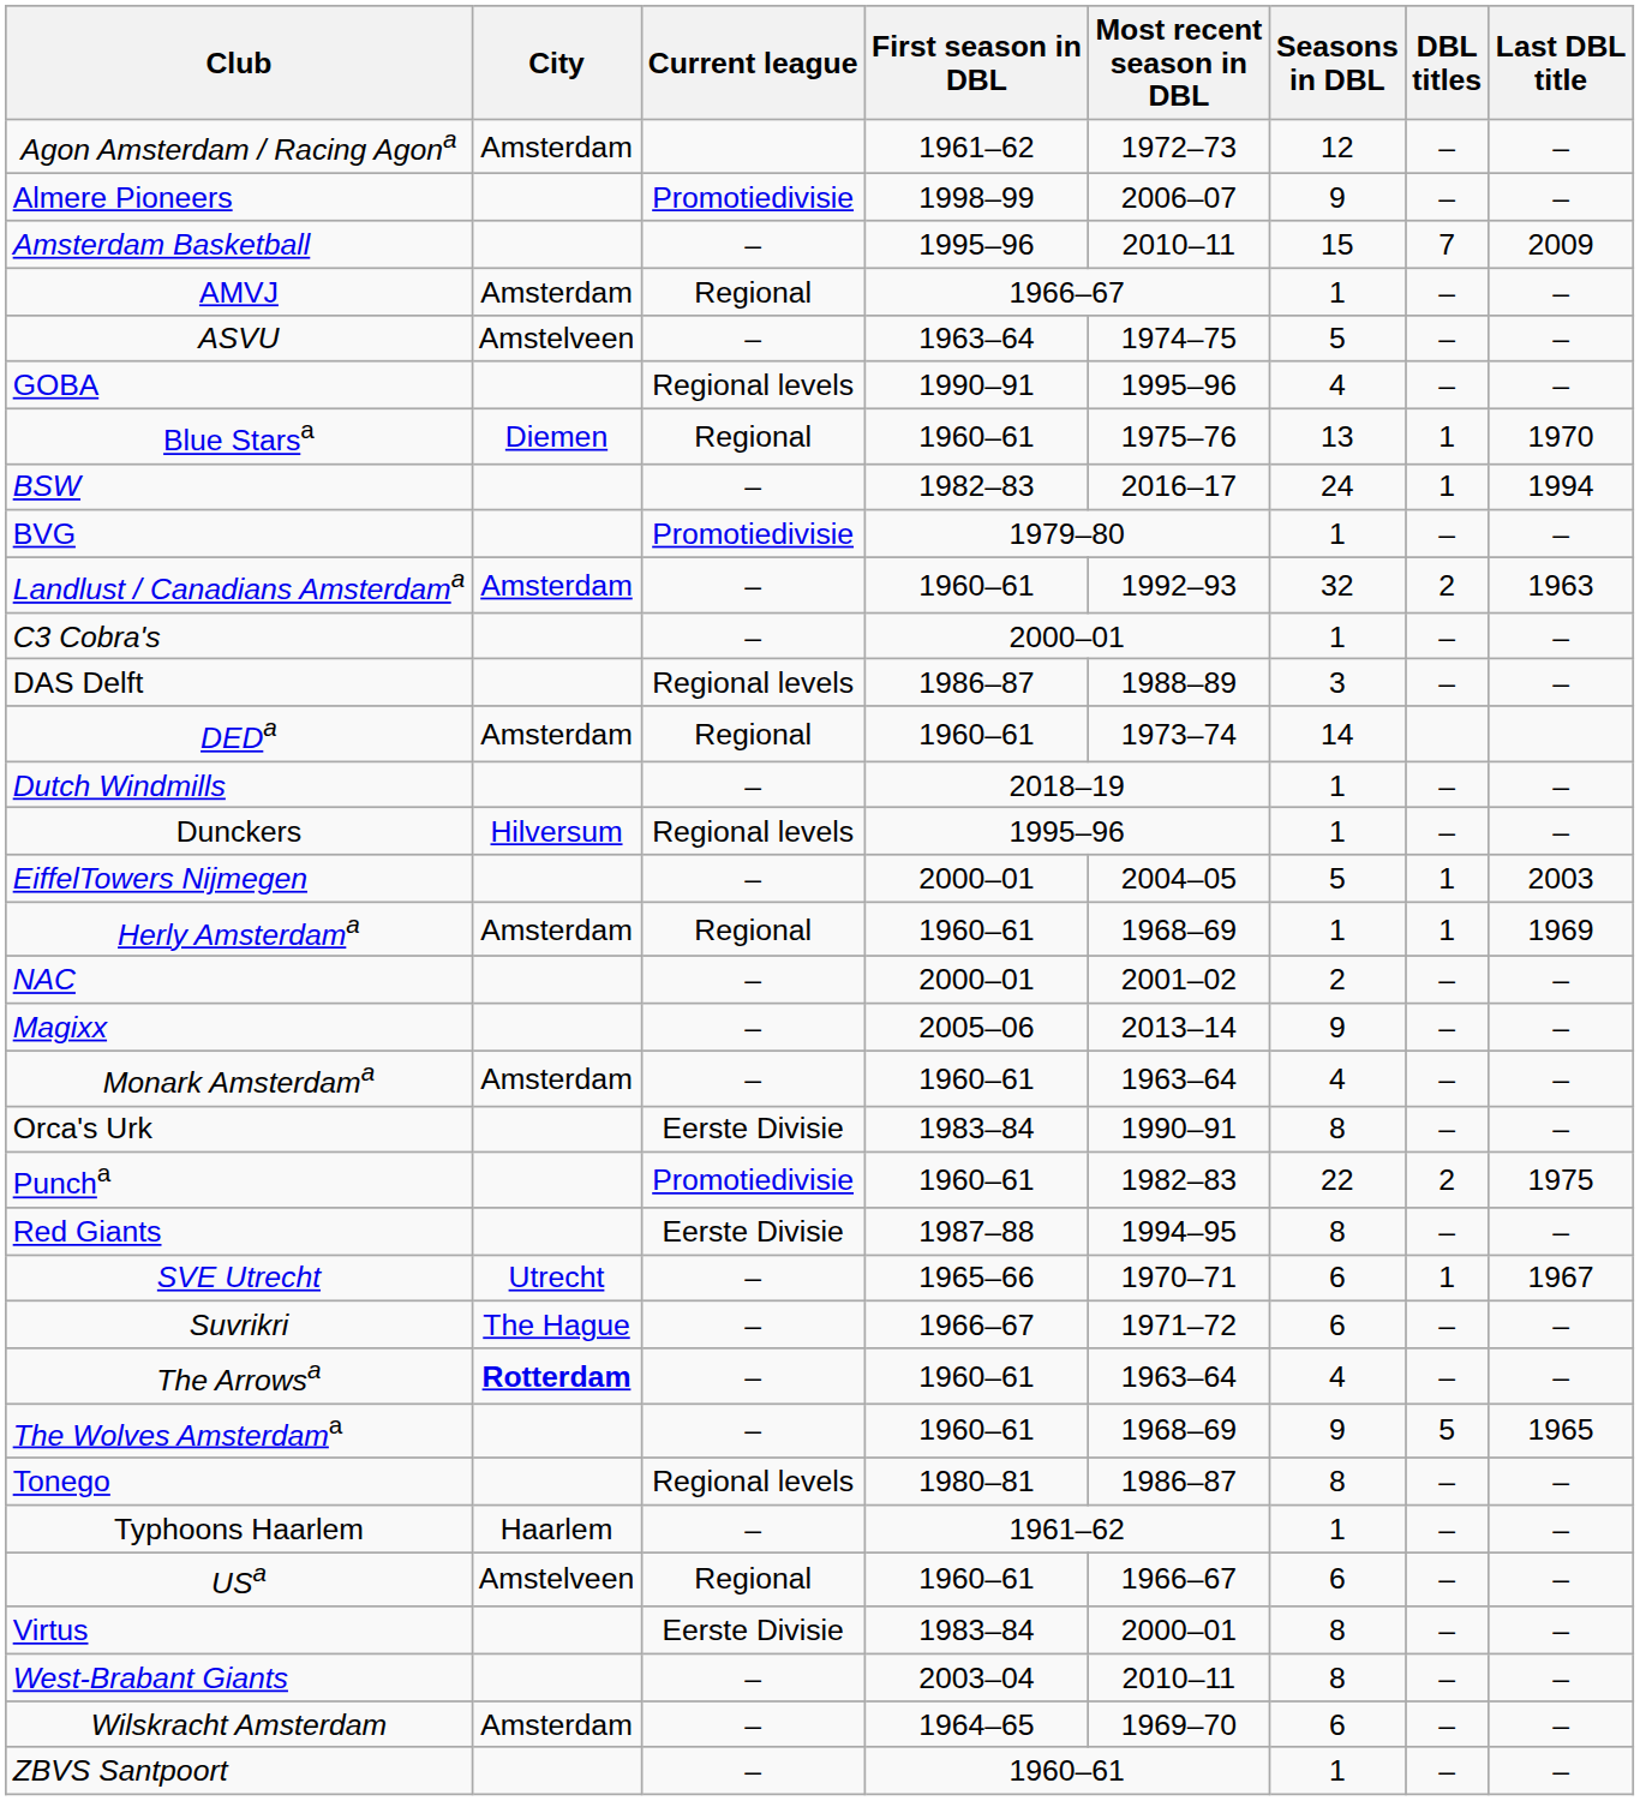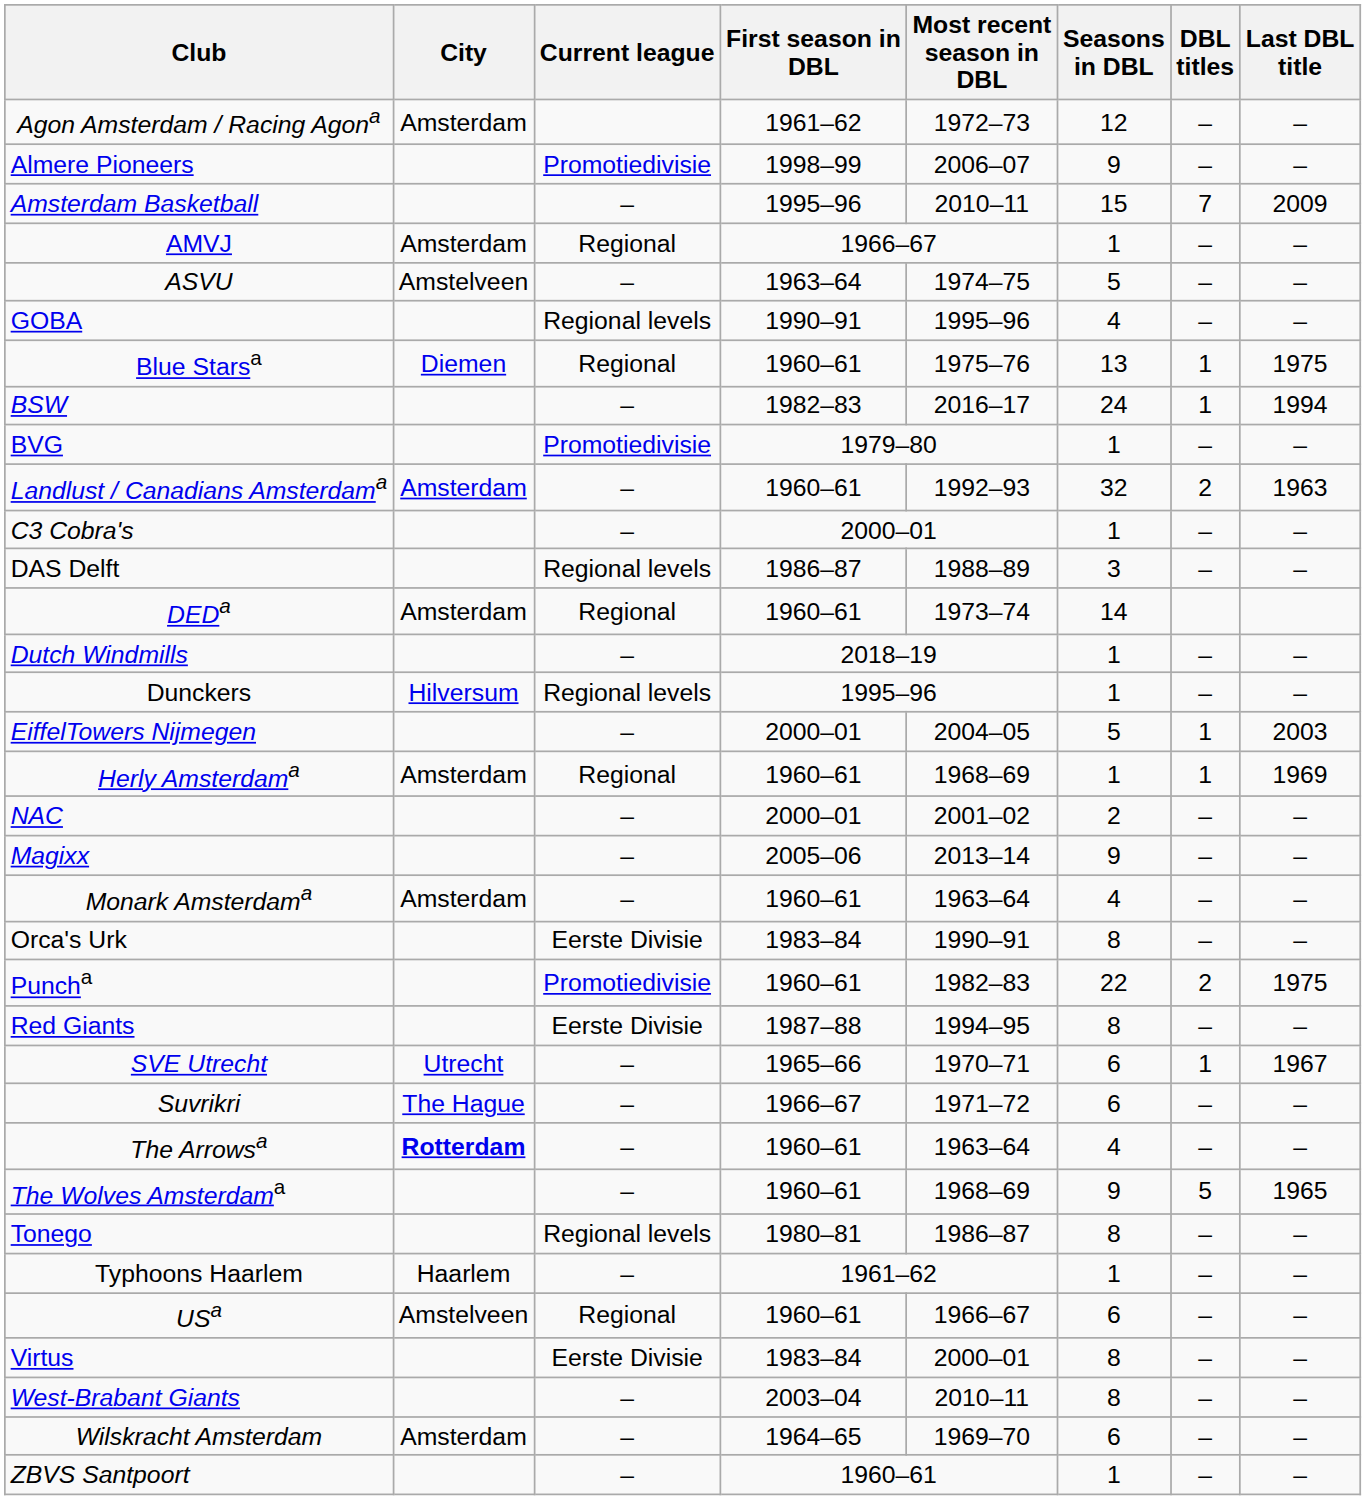 <table class="wikitable sortable" style="text-align:center;font-size:90%;">
 <tr>
 <th>Club</th>
 <th>City</th>
 <th>Current league</th>
 <th>First season in<br>DBL</th>
 <th>Most recent<br>season in<br>DBL</th>
 <th>Seasons<br>in DBL</th>
 <th>DBL<br>titles</th>
 <th>Last DBL <br> title</th>
 </tr>
 <tr>
 <td><em>Agon Amsterdam / Racing Agon<sup>a</sup></em></td>
 <td>Amsterdam</td>
 <td></td>
 <td>1961–62</td>
 <td>1972–73</td>
 <td>12</td>
 <td>–</td>
 <td>–</td>
 </tr>
 <tr>
 <td style="text-align:left"><a href='#'>Almere Pioneers</a></td>
 <td></td>
 <td><a href='#'>Promotiedivisie</a></td>
 <td>1998–99</td>
 <td>2006–07</td>
 <td>9</td>
 <td>–</td>
 <td>–</td>
 </tr>
 <tr>
 <td style="text-align:left"><em><a href='#'>Amsterdam Basketball</a></em></td>
 <td></td>
 <td>–</td>
 <td>1995–96</td>
 <td>2010–11</td>
 <td>15</td>
 <td>7</td>
 <td>2009</td>
 </tr>
 <tr>
 <td><a href='#'>AMVJ</a></td>
 <td>Amsterdam</td>
 <td>Regional</td>
 <td colspan="2">1966–67</td>
 <td>1</td>
 <td>–</td>
 <td>–</td>
 </tr>
 <tr>
 <td><em>ASVU</em></td>
 <td>Amstelveen</td>
 <td>–</td>
 <td>1963–64</td>
 <td>1974–75</td>
 <td>5</td>
 <td>–</td>
 <td>–</td>
 </tr>
 <tr>
 <td style="text-align:left"><a href='#'>GOBA</a></td>
 <td></td>
 <td>Regional levels</td>
 <td>1990–91</td>
 <td>1995–96</td>
 <td>4</td>
 <td>–</td>
 <td>–</td>
 </tr>
 <tr>
 <td><a href='#'>Blue Stars</a><sup>a</sup></td>
 <td><a href='#'>Diemen</a></td>
 <td>Regional</td>
 <td>1960–61</td>
 <td>1975–76</td>
 <td>13</td>
 <td>1</td>
-<td>1970</td>
+<td>1975</td>
 </tr>
 <tr>
 <td style="text-align:left"><em><a href='#'>BSW</a></em></td>
 <td></td>
 <td>–</td>
 <td>1982–83</td>
 <td>2016–17</td>
 <td>24</td>
 <td>1</td>
 <td>1994</td>
 </tr>
 <tr>
 <td style="text-align:left"><a href='#'>BVG</a></td>
 <td></td>
 <td><a href='#'>Promotiedivisie</a></td>
 <td colspan="2">1979–80</td>
 <td>1</td>
 <td>–</td>
 <td>–</td>
 </tr>
 <tr>
 <td><em><a href='#'>Landlust / Canadians Amsterdam</a><sup>a</sup></em></td>
 <td><a href='#'>Amsterdam</a></td>
 <td>–</td>
 <td>1960–61</td>
 <td>1992–93</td>
 <td>32</td>
 <td>2</td>
 <td>1963</td>
 </tr>
 <tr>
 <td style="text-align:left"><em>C3 Cobra's</em></td>
 <td></td>
 <td>–</td>
 <td colspan="2">2000–01</td>
 <td>1</td>
 <td>–</td>
 <td>–</td>
 </tr>
 <tr>
 <td style="text-align:left">DAS Delft</td>
 <td></td>
 <td>Regional levels</td>
 <td>1986–87</td>
 <td>1988–89</td>
 <td>3</td>
 <td>–</td>
 <td>–</td>
 </tr>
 <tr>
 <td><em><a href='#'>DED</a><sup>a</sup></em></td>
 <td>Amsterdam</td>
 <td>Regional</td>
 <td>1960–61</td>
 <td>1973–74</td>
 <td>14</td>
 <td></td>
 <td></td>
 </tr>
 <tr>
 <td style="text-align:left"><em><a href='#'>Dutch Windmills</a></em></td>
 <td></td>
 <td>–</td>
 <td colspan="2">2018–19</td>
 <td>1</td>
 <td>–</td>
 <td>–</td>
 </tr>
 <tr>
 <td>Dunckers</td>
 <td><a href='#'>Hilversum</a></td>
 <td>Regional levels</td>
 <td colspan="2">1995–96</td>
 <td>1</td>
 <td>–</td>
 <td>–</td>
 </tr>
 <tr>
 <td style="text-align:left"><em><a href='#'>EiffelTowers Nijmegen</a></em></td>
 <td></td>
 <td>–</td>
 <td>2000–01</td>
 <td>2004–05</td>
 <td>5</td>
 <td>1</td>
 <td>2003</td>
 </tr>
 <tr>
 <td><em><a href='#'>Herly Amsterdam</a><sup>a</sup></em></td>
 <td>Amsterdam</td>
 <td>Regional</td>
 <td>1960–61</td>
 <td>1968–69</td>
 <td>1</td>
 <td>1</td>
 <td>1969</td>
 </tr>
 <tr>
 <td style="text-align:left"><em><a href='#'>NAC</a></em></td>
 <td></td>
 <td>–</td>
 <td>2000–01</td>
 <td>2001–02</td>
 <td>2</td>
 <td>–</td>
 <td>–</td>
 </tr>
 <tr>
 <td style="text-align:left"><em><a href='#'>Magixx</a></em></td>
 <td></td>
 <td>–</td>
 <td>2005–06</td>
 <td>2013–14</td>
 <td>9</td>
 <td>–</td>
 <td>–</td>
 </tr>
 <tr>
 <td><em>Monark Amsterdam<sup>a</sup></em></td>
 <td>Amsterdam</td>
 <td>–</td>
 <td>1960–61</td>
 <td>1963–64</td>
 <td>4</td>
 <td>–</td>
 <td>–</td>
 </tr>
 <tr>
 <td style="text-align:left">Orca's Urk</td>
 <td></td>
 <td>Eerste Divisie</td>
 <td>1983–84</td>
 <td>1990–91</td>
 <td>8</td>
 <td>–</td>
 <td>–</td>
 </tr>
 <tr>
 <td style="text-align:left"><a href='#'>Punch</a><sup>a</sup></td>
 <td></td>
 <td><a href='#'>Promotiedivisie</a></td>
 <td>1960–61</td>
 <td>1982–83</td>
 <td>22</td>
 <td>2</td>
 <td>1975</td>
 </tr>
 <tr>
 <td style="text-align:left"><a href='#'>Red Giants</a></td>
 <td></td>
 <td>Eerste Divisie</td>
 <td>1987–88</td>
 <td>1994–95</td>
 <td>8</td>
 <td>–</td>
 <td>–</td>
 </tr>
 <tr>
 <td><em><a href='#'>SVE Utrecht</a></em></td>
 <td><a href='#'>Utrecht</a></td>
 <td>–</td>
 <td>1965–66</td>
 <td>1970–71</td>
 <td>6</td>
 <td>1</td>
 <td>1967</td>
 </tr>
 <tr>
 <td><em>Suvrikri</em></td>
 <td><a href='#'>The Hague</a></td>
 <td>–</td>
 <td>1966–67</td>
 <td>1971–72</td>
 <td>6</td>
 <td>–</td>
 <td>–</td>
 </tr>
 <tr>
 <td><em>The Arrows<sup>a</sup></em></td>
 <td><strong><a href='#'>Rotterdam</a></strong></td>
 <td>–</td>
 <td>1960–61</td>
 <td>1963–64</td>
 <td>4</td>
 <td>–</td>
 <td>–</td>
 </tr>
 <tr>
 <td style="text-align:left"><em><a href='#'>The Wolves Amsterdam</a></em><sup>a</sup></td>
 <td></td>
 <td>–</td>
 <td>1960–61</td>
 <td>1968–69</td>
 <td>9</td>
 <td>5</td>
 <td>1965</td>
 </tr>
 <tr>
 <td style="text-align:left"><a href='#'>Tonego</a></td>
 <td></td>
 <td>Regional levels</td>
 <td>1980–81</td>
 <td>1986–87</td>
 <td>8</td>
 <td>–</td>
 <td>–</td>
 </tr>
 <tr>
 <td>Typhoons Haarlem</td>
 <td>Haarlem</td>
 <td>–</td>
 <td colspan="2">1961–62</td>
 <td>1</td>
 <td>–</td>
 <td>–</td>
 </tr>
 <tr>
 <td><em>US<sup>a</sup></em></td>
 <td>Amstelveen</td>
 <td>Regional</td>
 <td>1960–61</td>
 <td>1966–67</td>
 <td>6</td>
 <td>–</td>
 <td>–</td>
 </tr>
 <tr>
 <td style="text-align:left"><a href='#'>Virtus</a></td>
 <td></td>
 <td>Eerste Divisie</td>
 <td>1983–84</td>
 <td>2000–01</td>
 <td>8</td>
 <td>–</td>
 <td>–</td>
 </tr>
 <tr>
 <td style="text-align:left"><em><a href='#'>West-Brabant Giants</a></em></td>
 <td></td>
 <td>–</td>
 <td>2003–04</td>
 <td>2010–11</td>
 <td>8</td>
 <td>–</td>
 <td>–</td>
 </tr>
 <tr>
 <td><em>Wilskracht Amsterdam</em></td>
 <td>Amsterdam</td>
 <td>–</td>
 <td>1964–65</td>
 <td>1969–70</td>
 <td>6</td>
 <td>–</td>
 <td>–</td>
 </tr>
 <tr>
 <td style="text-align:left"><em>ZBVS Santpoort</em></td>
 <td></td>
 <td>–</td>
 <td colspan="2">1960–61</td>
 <td>1</td>
 <td>–</td>
 <td>–</td>
 </tr>
 </table>
